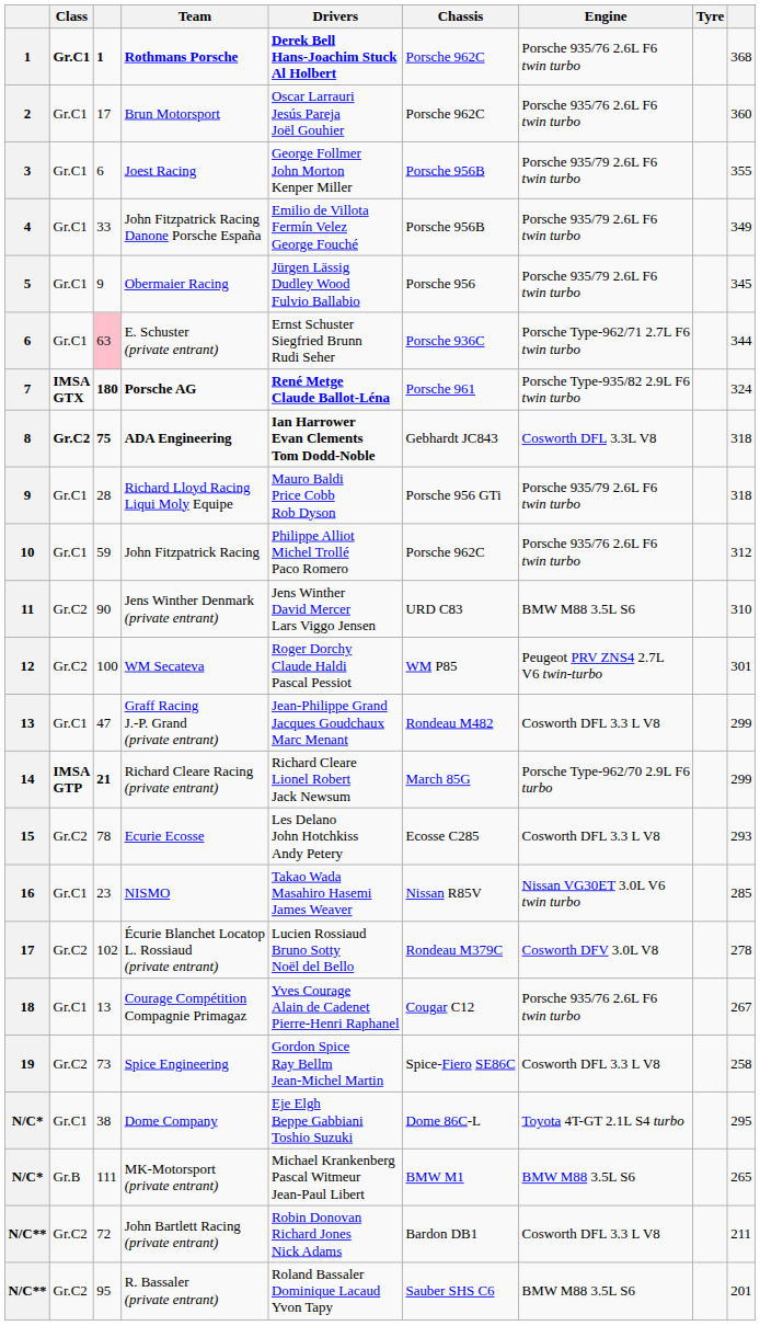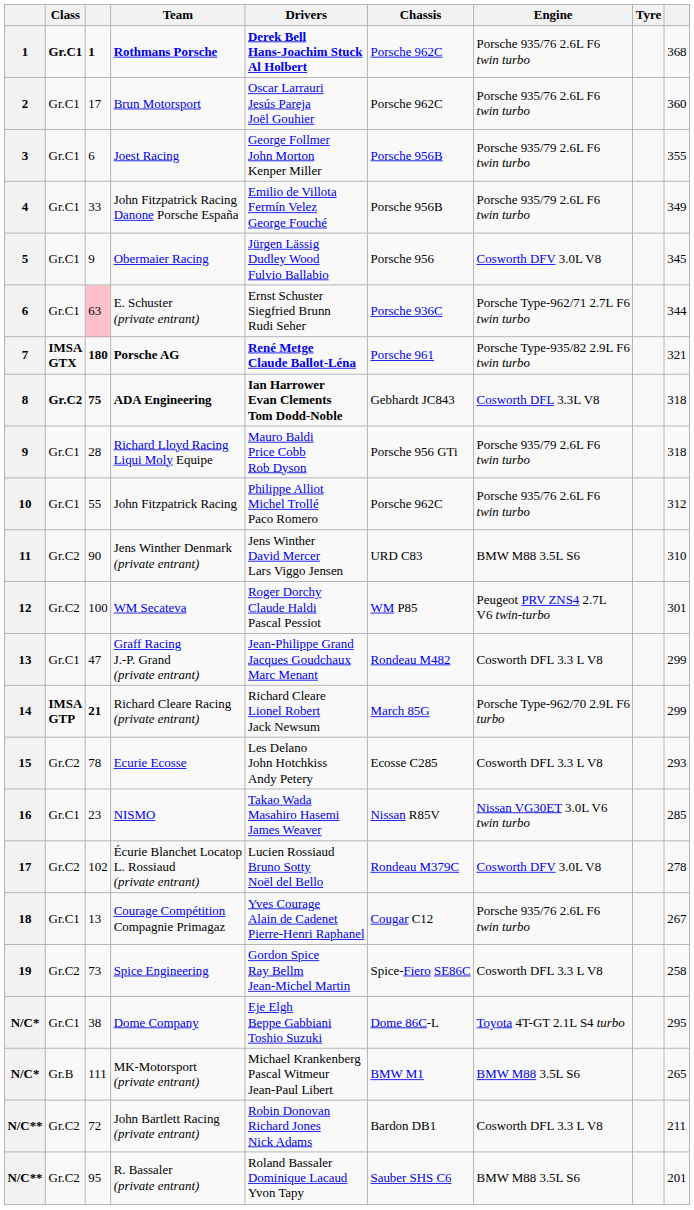 <table class="wikitable" style="font-size: 95%;">
 <tr>
 <th></th>
 <th>Class</th>
 <th></th>
 <th>Team</th>
 <th>Drivers</th>
 <th>Chassis</th>
 <th>Engine</th>
 <th>Tyre</th>
 <th></th>
 </tr>
 <tr>
 <th><strong>1</strong></th>
 <td><strong>Gr.C1</strong></td>
 <td><strong>1</strong></td>
 <td><strong> <a href='#'>Rothmans Porsche</a> </strong></td>
 <td><strong> <a href='#'>Derek Bell</a><br> <a href='#'>Hans-Joachim Stuck</a><br> <a href='#'>Al Holbert</a> </strong></td>
 <td><a href='#'>Porsche 962C</a></td>
 <td>Porsche 935/76 2.6L F6<br><em>twin turbo</em></td>
 <td></td>
 <td>368</td>
 </tr>
 <tr>
 <th>2</th>
 <td>Gr.C1</td>
 <td>17</td>
 <td> <a href='#'>Brun Motorsport</a></td>
 <td> <a href='#'>Oscar Larrauri</a><br> <a href='#'>Jesús Pareja</a><br> <a href='#'>Joël Gouhier</a></td>
 <td>Porsche 962C</td>
 <td>Porsche 935/76 2.6L F6<br><em>twin turbo</em></td>
 <td></td>
 <td>360</td>
 </tr>
 <tr>
 <th>3</th>
 <td>Gr.C1</td>
 <td>6</td>
 <td> <a href='#'>Joest Racing</a></td>
 <td> <a href='#'>George Follmer</a><br> <a href='#'>John Morton</a><br> Kenper Miller</td>
 <td><a href='#'>Porsche 956B</a></td>
 <td>Porsche 935/79 2.6L F6<br><em>twin turbo</em></td>
 <td></td>
 <td>355</td>
 </tr>
 <tr>
 <th>4</th>
 <td>Gr.C1</td>
 <td>33</td>
 <td> John Fitzpatrick Racing<br> <a href='#'>Danone</a> Porsche España</td>
 <td> <a href='#'>Emilio de Villota</a><br> <a href='#'>Fermín Velez</a><br> <a href='#'>George Fouché</a></td>
 <td>Porsche 956B</td>
 <td>Porsche 935/79 2.6L F6<br><em>twin turbo</em></td>
 <td></td>
 <td>349</td>
 </tr>
 <tr>
 <th>5</th>
 <td>Gr.C1</td>
 <td>9</td>
 <td> <a href='#'>Obermaier Racing</a></td>
 <td> <a href='#'>Jürgen Lässig</a> <br> <a href='#'>Dudley Wood</a><br> <a href='#'>Fulvio Ballabio</a></td>
 <td>Porsche 956</td>
-<td>Porsche 935/79 2.6L F6<br><em>twin turbo</em></td>
+<td><a href='#'>Cosworth DFV</a> 3.0L V8</td>
 <td></td>
 <td>345</td>
 </tr>
 <tr>
 <th>6</th>
 <td>Gr.C1</td>
 <td style="background: pink;">63</td>
 <td> E. Schuster<br><em>(private entrant)</em></td>
 <td> Ernst Schuster<br> Siegfried Brunn<br> Rudi Seher</td>
 <td><a href='#'>Porsche 936C</a></td>
 <td>Porsche Type-962/71 2.7L F6<br><em>twin turbo</em></td>
 <td></td>
 <td>344</td>
 </tr>
 <tr>
 <th><strong>7</strong></th>
 <td><strong>IMSA<br>GTX</strong></td>
 <td><strong>180</strong></td>
 <td><strong> Porsche AG</strong></td>
 <td><strong> <a href='#'>René Metge</a><br> <a href='#'>Claude Ballot-Léna</a> </strong></td>
 <td><a href='#'>Porsche 961</a></td>
 <td>Porsche Type-935/82 2.9L F6<br><em>twin turbo</em></td>
 <td></td>
-<td>324</td>
+<td>321</td>
 </tr>
 <tr>
 <th><strong>8</strong></th>
 <td><strong>Gr.C2</strong></td>
 <td><strong>75</strong></td>
 <td><strong> ADA Engineering</strong></td>
 <td><strong> Ian Harrower<br> Evan Clements<br> Tom Dodd-Noble </strong></td>
 <td>Gebhardt JC843</td>
 <td><a href='#'>Cosworth DFL</a> 3.3L V8</td>
 <td></td>
 <td>318</td>
 </tr>
 <tr>
 <th>9</th>
 <td>Gr.C1</td>
 <td>28</td>
 <td> <a href='#'>Richard Lloyd Racing</a><br> <a href='#'>Liqui Moly</a> Equipe</td>
 <td> <a href='#'>Mauro Baldi</a><br> <a href='#'>Price Cobb</a><br> <a href='#'>Rob Dyson</a></td>
 <td>Porsche 956 GTi</td>
 <td>Porsche 935/79 2.6L F6<br><em>twin turbo</em></td>
 <td></td>
 <td>318</td>
 </tr>
 <tr>
 <th>10</th>
 <td>Gr.C1</td>
-<td>59</td>
+<td>55</td>
 <td> John Fitzpatrick Racing</td>
 <td> <a href='#'>Philippe Alliot</a><br> <a href='#'>Michel Trollé</a> <br> Paco Romero</td>
 <td>Porsche 962C</td>
 <td>Porsche 935/76 2.6L F6<br><em>twin turbo</em></td>
 <td></td>
 <td>312</td>
 </tr>
 <tr>
 <th>11</th>
 <td>Gr.C2</td>
 <td>90</td>
 <td> Jens Winther Denmark<br><em>(private entrant)</em></td>
 <td> Jens Winther<br> <a href='#'>David Mercer</a><br> Lars Viggo Jensen</td>
 <td>URD C83</td>
 <td>BMW M88 3.5L S6</td>
 <td></td>
 <td>310</td>
 </tr>
 <tr>
 <th>12</th>
 <td>Gr.C2</td>
 <td>100</td>
 <td> <a href='#'>WM Secateva</a></td>
 <td> <a href='#'>Roger Dorchy</a><br> <a href='#'>Claude Haldi</a><br> Pascal Pessiot</td>
 <td><a href='#'>WM</a> P85</td>
 <td>Peugeot <a href='#'>PRV ZNS4</a> 2.7L<br> V6 <em>twin-turbo</em></td>
 <td></td>
 <td>301</td>
 </tr>
 <tr>
 <th>13</th>
 <td>Gr.C1</td>
 <td>47</td>
 <td> <a href='#'>Graff Racing</a><br> J.-P. Grand<br><em>(private entrant)</em></td>
 <td> <a href='#'>Jean-Philippe Grand</a><br> <a href='#'>Jacques Goudchaux</a><br> <a href='#'>Marc Menant</a></td>
 <td><a href='#'>Rondeau M482</a></td>
 <td>Cosworth DFL 3.3 L V8</td>
 <td></td>
 <td>299</td>
 </tr>
 <tr>
 <th><strong>14</strong></th>
 <td><strong>IMSA<br>GTP</strong></td>
 <td><strong>21</strong></td>
 <td> Richard Cleare Racing<br><em>(private entrant)</em></td>
 <td> Richard Cleare<br> <a href='#'>Lionel Robert</a><br> Jack Newsum</td>
 <td><a href='#'>March 85G</a></td>
 <td>Porsche Type-962/70 2.9L F6<br><em>turbo</em></td>
 <td></td>
 <td>299</td>
 </tr>
 <tr>
 <th>15</th>
 <td>Gr.C2</td>
 <td>78</td>
 <td> <a href='#'>Ecurie Ecosse</a></td>
 <td> Les Delano<br> John Hotchkiss<br> Andy Petery</td>
 <td>Ecosse C285</td>
 <td>Cosworth DFL 3.3 L V8</td>
 <td></td>
 <td>293</td>
 </tr>
 <tr>
 <th>16</th>
 <td>Gr.C1</td>
 <td>23</td>
 <td> <a href='#'>NISMO</a></td>
 <td> <a href='#'>Takao Wada</a><br> <a href='#'>Masahiro Hasemi</a><br> <a href='#'>James Weaver</a></td>
 <td><a href='#'>Nissan</a> R85V</td>
 <td><a href='#'>Nissan VG30ET</a> 3.0L V6<br><em>twin turbo</em></td>
 <td></td>
 <td>285</td>
 </tr>
 <tr>
 <th>17</th>
 <td>Gr.C2</td>
 <td>102</td>
 <td> Écurie Blanchet Locatop<br> L. Rossiaud<br><em>(private entrant)</em></td>
 <td> Lucien Rossiaud<br> <a href='#'>Bruno Sotty</a><br> <a href='#'>Noël del Bello</a></td>
 <td><a href='#'>Rondeau M379C</a></td>
 <td><a href='#'>Cosworth DFV</a> 3.0L V8</td>
 <td></td>
 <td>278</td>
 </tr>
 <tr>
 <th>18</th>
 <td>Gr.C1</td>
 <td>13</td>
 <td> <a href='#'>Courage Compétition</a><br> Compagnie Primagaz</td>
 <td> <a href='#'>Yves Courage</a><br> <a href='#'>Alain de Cadenet</a><br>  <a href='#'>Pierre-Henri Raphanel</a></td>
 <td><a href='#'>Cougar</a> C12</td>
 <td>Porsche 935/76 2.6L F6<br><em>twin turbo</em></td>
 <td></td>
 <td>267</td>
 </tr>
 <tr>
 <th>19</th>
 <td>Gr.C2</td>
 <td>73</td>
 <td> <a href='#'>Spice Engineering</a></td>
 <td> <a href='#'>Gordon Spice</a><br> <a href='#'>Ray Bellm</a><br> <a href='#'>Jean-Michel Martin</a></td>
 <td>Spice-<a href='#'>Fiero</a> <a href='#'>SE86C</a></td>
 <td>Cosworth DFL 3.3 L V8</td>
 <td></td>
 <td>258</td>
 </tr>
 <tr>
 <th>N/C*</th>
 <td>Gr.C1</td>
 <td>38</td>
 <td> <a href='#'>Dome Company</a></td>
 <td> <a href='#'>Eje Elgh</a><br> <a href='#'>Beppe Gabbiani</a><br> <a href='#'>Toshio Suzuki</a></td>
 <td><a href='#'>Dome 86C</a>-L</td>
 <td><a href='#'>Toyota</a> 4T-GT 2.1L S4 <em>turbo</em></td>
 <td></td>
 <td>295</td>
 </tr>
 <tr>
 <th>N/C*</th>
 <td>Gr.B</td>
 <td>111</td>
 <td> MK-Motorsport<br><em>(private entrant)</em></td>
 <td> Michael Krankenberg<br> Pascal Witmeur<br> Jean-Paul Libert</td>
 <td><a href='#'>BMW M1</a></td>
 <td><a href='#'>BMW M88</a> 3.5L S6</td>
 <td></td>
 <td>265</td>
 </tr>
 <tr>
 <th>N/C**</th>
 <td>Gr.C2</td>
 <td>72</td>
 <td> John Bartlett Racing<br><em>(private entrant)</em></td>
 <td> <a href='#'>Robin Donovan</a><br> <a href='#'>Richard Jones</a><br> <a href='#'>Nick Adams</a></td>
 <td>Bardon DB1</td>
 <td>Cosworth DFL 3.3 L V8</td>
 <td></td>
 <td>211</td>
 </tr>
 <tr>
 <th>N/C**</th>
 <td>Gr.C2</td>
 <td>95</td>
 <td> R. Bassaler<br><em>(private entrant)</em></td>
 <td> Roland Bassaler<br> <a href='#'>Dominique Lacaud</a><br> Yvon Tapy</td>
 <td><a href='#'>Sauber SHS C6</a></td>
 <td>BMW M88 3.5L S6</td>
 <td></td>
 <td>201</td>
 </tr>
 </table>
